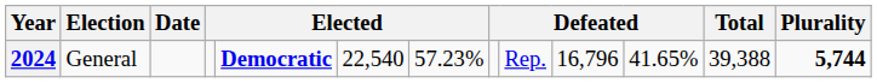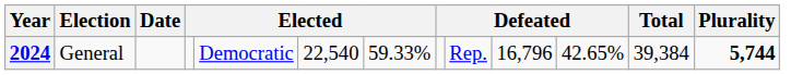 <table class="wikitable">
 <tr>
 <th>Year</th>
 <th>Election</th>
 <th>Date</th>
 <th colspan="4">Elected</th>
 <th colspan="4">Defeated</th>
 <th>Total</th>
 <th>Plurality</th>
 </tr>
 <tr>
 <th><a href='#'>2024</a></th>
 <td valign="top">General</td>
 <td valign="top"></td>
 <td valign="top"></td>
-<td valign="top" ><strong><a href='#'>Democratic</a></strong></td>
+<td valign="top" ><a href='#'>Democratic</a></td>
 <td valign="top" align="right">22,540</td>
-<td valign="top" align="right">57.23%</td>
+<td valign="top" align="right">59.33%</td>
 <td valign="top"></td>
 <td valign="top" ><a href='#'>Rep.</a></td>
 <td valign="top" align="right">16,796</td>
-<td valign="top" align="right">41.65%</td>
-<td valign="top" align="right">39,388</td>
+<td valign="top" align="right">42.65%</td>
+<td valign="top" align="right">39,384</td>
 <td valign="top" align="right"><strong>5,744</strong></td>
 </tr>
 </table>
